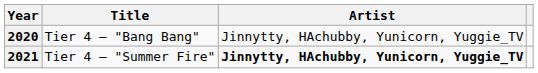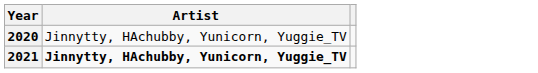 <table class="wikitable plainrowheaders">
 <tr>
 <th scope="col">Year</th>
-<th scope="col">Title</th>
 <th scope="col">Artist</th>
 <th scope="col" class="unsortable"></th>
 </tr>
 <tr>
 <th scope="row">2020</th>
-<td>Tier 4 – "Bang Bang"</td>
 <td>Jinnytty, HAchubby, Yunicorn, Yuggie_TV</td>
 <td style="text-align:center"></td>
 </tr>
 <tr>
 <th scope="row">2021</th>
-<td>Tier 4 – "Summer Fire"</td>
 <td><strong>Jinnytty, HAchubby, Yunicorn, Yuggie_TV</strong></td>
 <td style="text-align:center"></td>
 </tr>
 </table>
